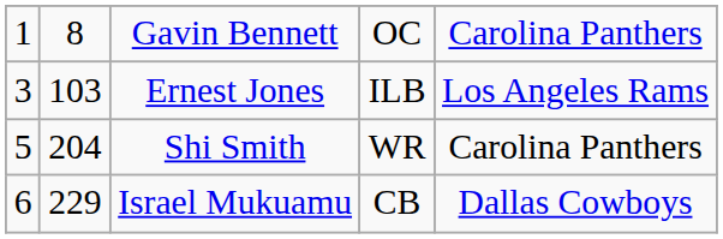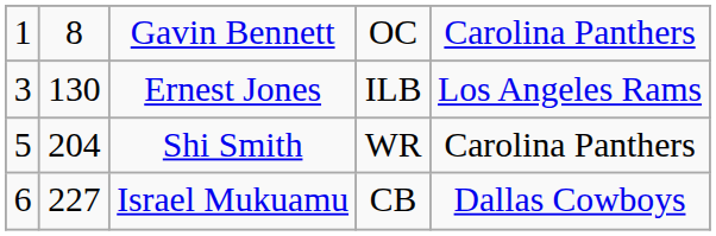 <table class="wikitable" style="text-align:center">
 <tr>
 <td>1</td>
 <td>8</td>
 <td><a href='#'>Gavin Bennett</a></td>
 <td>OC</td>
 <td><a href='#'>Carolina Panthers</a></td>
 </tr>
 <tr>
 <td>3</td>
-<td>103</td>
+<td>130</td>
 <td><a href='#'>Ernest Jones</a></td>
 <td>ILB</td>
 <td><a href='#'>Los Angeles Rams</a></td>
 </tr>
 <tr>
 <td>5</td>
 <td>204</td>
 <td><a href='#'>Shi Smith</a></td>
 <td>WR</td>
 <td>Carolina Panthers</td>
 </tr>
 <tr>
 <td>6</td>
-<td>229</td>
+<td>227</td>
 <td><a href='#'>Israel Mukuamu</a></td>
 <td>CB</td>
 <td><a href='#'>Dallas Cowboys</a></td>
 </tr>
 </table>
